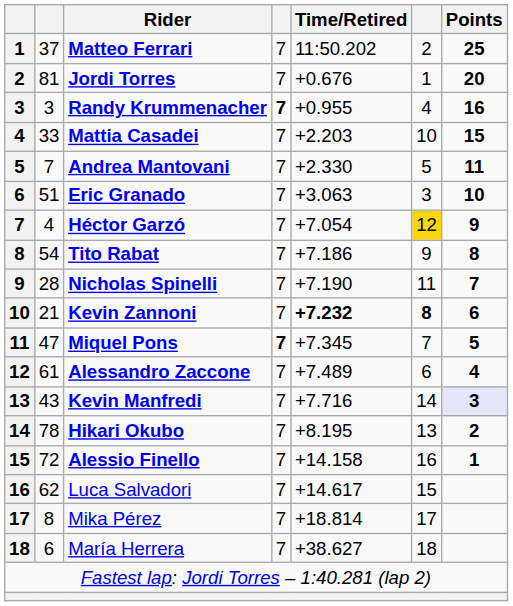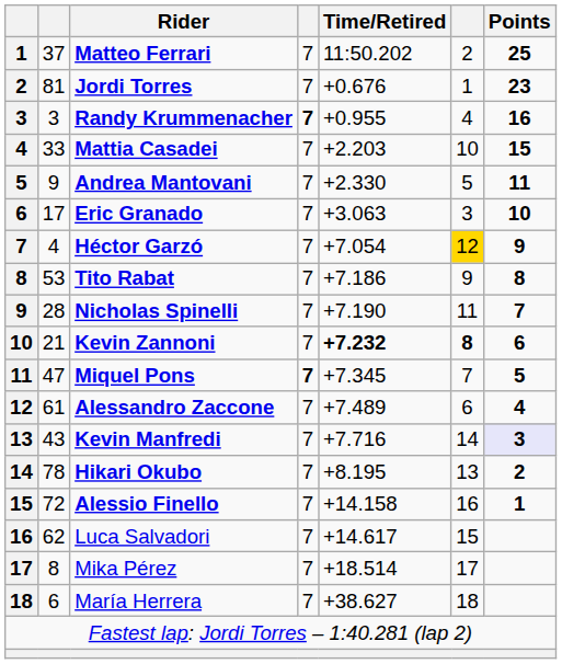 <table class="wikitable sortable" style="font-size: 85%;">
 <tr>
 <th scope="col"></th>
 <th scope="col"></th>
 <th scope="col">Rider</th>
 <th scope="col" class="unsortable"></th>
 <th scope="col" class="unsortable">Time/Retired</th>
 <th scope="col"></th>
 <th scope="col">Points</th>
 </tr>
 <tr>
 <th scope="row">1</th>
 <td align="center">37</td>
 <td data-sort-value="fer"> <strong><a href='#'>Matteo Ferrari</a></strong></td>
 <td>7</td>
 <td>11:50.202</td>
 <td align="center">2</td>
 <td align="center"><strong>25</strong></td>
 </tr>
 <tr>
 <th scope="row">2</th>
 <td align="center">81</td>
 <td data-sort-value="tor"> <strong><a href='#'>Jordi Torres</a></strong></td>
 <td>7</td>
 <td>+0.676</td>
 <td align="center">1</td>
-<td align="center"><strong>20</strong></td>
+<td align="center"><strong>23</strong></td>
 </tr>
 <tr>
 <th scope="row">3</th>
 <td align="center">3</td>
 <td data-sort-value="kru"> <strong><a href='#'>Randy Krummenacher</a></strong></td>
 <td><strong>7</strong></td>
 <td>+0.955</td>
 <td align="center">4</td>
 <td align="center"><strong>16</strong></td>
 </tr>
 <tr>
 <th scope="row">4</th>
 <td align="center">33</td>
 <td data-sort-value="cas"> <strong><a href='#'>Mattia Casadei</a></strong></td>
 <td>7</td>
 <td>+2.203</td>
 <td align="center">10</td>
 <td align="center"><strong>15</strong></td>
 </tr>
 <tr>
 <th scope="row">5</th>
-<td align="center">7</td>
+<td align="center">9</td>
 <td data-sort-value="mant"> <strong><a href='#'>Andrea Mantovani</a></strong></td>
 <td>7</td>
 <td>+2.330</td>
 <td align="center">5</td>
 <td align="center"><strong>11</strong></td>
 </tr>
 <tr>
 <th scope="row">6</th>
-<td align="center">51</td>
+<td align="center">17</td>
 <td data-sort-value="gra"><strong> <a href='#'>Eric Granado</a></strong></td>
 <td>7</td>
 <td>+3.063</td>
 <td align="center">3</td>
 <td align="center"><strong>10</strong></td>
 </tr>
 <tr>
 <th scope="row">7</th>
 <td align="center">4</td>
 <td data-sort-value="gar"> <strong><a href='#'>Héctor Garzó</a></strong></td>
 <td>7</td>
 <td>+7.054</td>
 <td align="center" style="background: gold;">12</td>
 <td align="center"><strong>9</strong></td>
 </tr>
 <tr>
 <th scope="row">8</th>
-<td align="center">54</td>
+<td align="center">53</td>
 <td data-sort-value="rab"> <strong><a href='#'>Tito Rabat</a></strong></td>
 <td>7</td>
 <td>+7.186</td>
 <td align="center">9</td>
 <td align="center"><strong>8</strong></td>
 </tr>
 <tr>
 <th scope="row">9</th>
 <td align="center">28</td>
 <td data-sort-value="spi"> <strong><a href='#'>Nicholas Spinelli</a></strong></td>
 <td>7</td>
 <td>+7.190</td>
 <td align="center">11</td>
 <td align="center"><strong>7</strong></td>
 </tr>
 <tr>
 <th scope="row">10</th>
 <td align="center">21</td>
 <td data-sort-value="zan"> <strong><a href='#'>Kevin Zannoni</a></strong></td>
 <td>7</td>
 <td><strong>+7.232</strong></td>
 <td align="center"><strong>8</strong></td>
 <td align="center"><strong>6</strong></td>
 </tr>
 <tr>
 <th scope="row">11</th>
 <td align="center">47</td>
 <td data-sort-value="pon"> <strong><a href='#'>Miquel Pons</a></strong></td>
 <td><strong>7</strong></td>
 <td>+7.345</td>
 <td align="center">7</td>
 <td align="center"><strong>5</strong></td>
 </tr>
 <tr>
 <th scope="row">12</th>
 <td align="center">61</td>
 <td data-sort-value="zac"> <strong><a href='#'>Alessandro Zaccone</a></strong></td>
 <td>7</td>
 <td>+7.489</td>
 <td align="center">6</td>
 <td align="center"><strong>4</strong></td>
 </tr>
 <tr>
 <th scope="row">13</th>
 <td align="center">43</td>
 <td data-sort-value="manf"> <strong><a href='#'>Kevin Manfredi</a></strong></td>
 <td>7</td>
 <td>+7.716</td>
 <td align="center">14</td>
 <td align="center" style="background: lavender;"><strong>3</strong></td>
 </tr>
 <tr>
 <th scope="row">14</th>
 <td align="center">78</td>
 <td data-sort-value="oku"> <strong><a href='#'>Hikari Okubo</a></strong></td>
 <td>7</td>
 <td>+8.195</td>
 <td align="center">13</td>
 <td align="center"><strong>2</strong></td>
 </tr>
 <tr>
 <th scope="row">15</th>
 <td align="center">72</td>
 <td data-sort-value="fin"> <strong><a href='#'>Alessio Finello</a></strong></td>
 <td>7</td>
 <td>+14.158</td>
 <td align="center">16</td>
 <td align="center"><strong>1</strong></td>
 </tr>
 <tr>
 <th scope="row">16</th>
 <td align="center">62</td>
 <td data-sort-value="sal"> <a href='#'>Luca Salvadori</a></td>
 <td>7</td>
 <td>+14.617</td>
 <td align="center">15</td>
 <td></td>
 </tr>
 <tr>
 <th scope="row">17</th>
 <td align="center">8</td>
 <td data-sort-value="per"> <a href='#'>Mika Pérez</a></td>
 <td>7</td>
-<td>+18.814</td>
+<td>+18.514</td>
 <td align="center">17</td>
 <td></td>
 </tr>
 <tr>
 <th scope="row">18</th>
 <td align="center">6</td>
 <td data-sort-value="her"> <a href='#'>María Herrera</a></td>
 <td>7</td>
 <td>+38.627</td>
 <td align="center">18</td>
 <td></td>
 </tr>
 <tr class="sortbottom">
 <td colspan="7" style="text-align:center"><em><a href='#'>Fastest lap</a>:  <a href='#'>Jordi Torres</a> – 1:40.281 (lap 2)</em></td>
 </tr>
 <tr>
 <th colspan="7"></th>
 </tr>
 </table>
